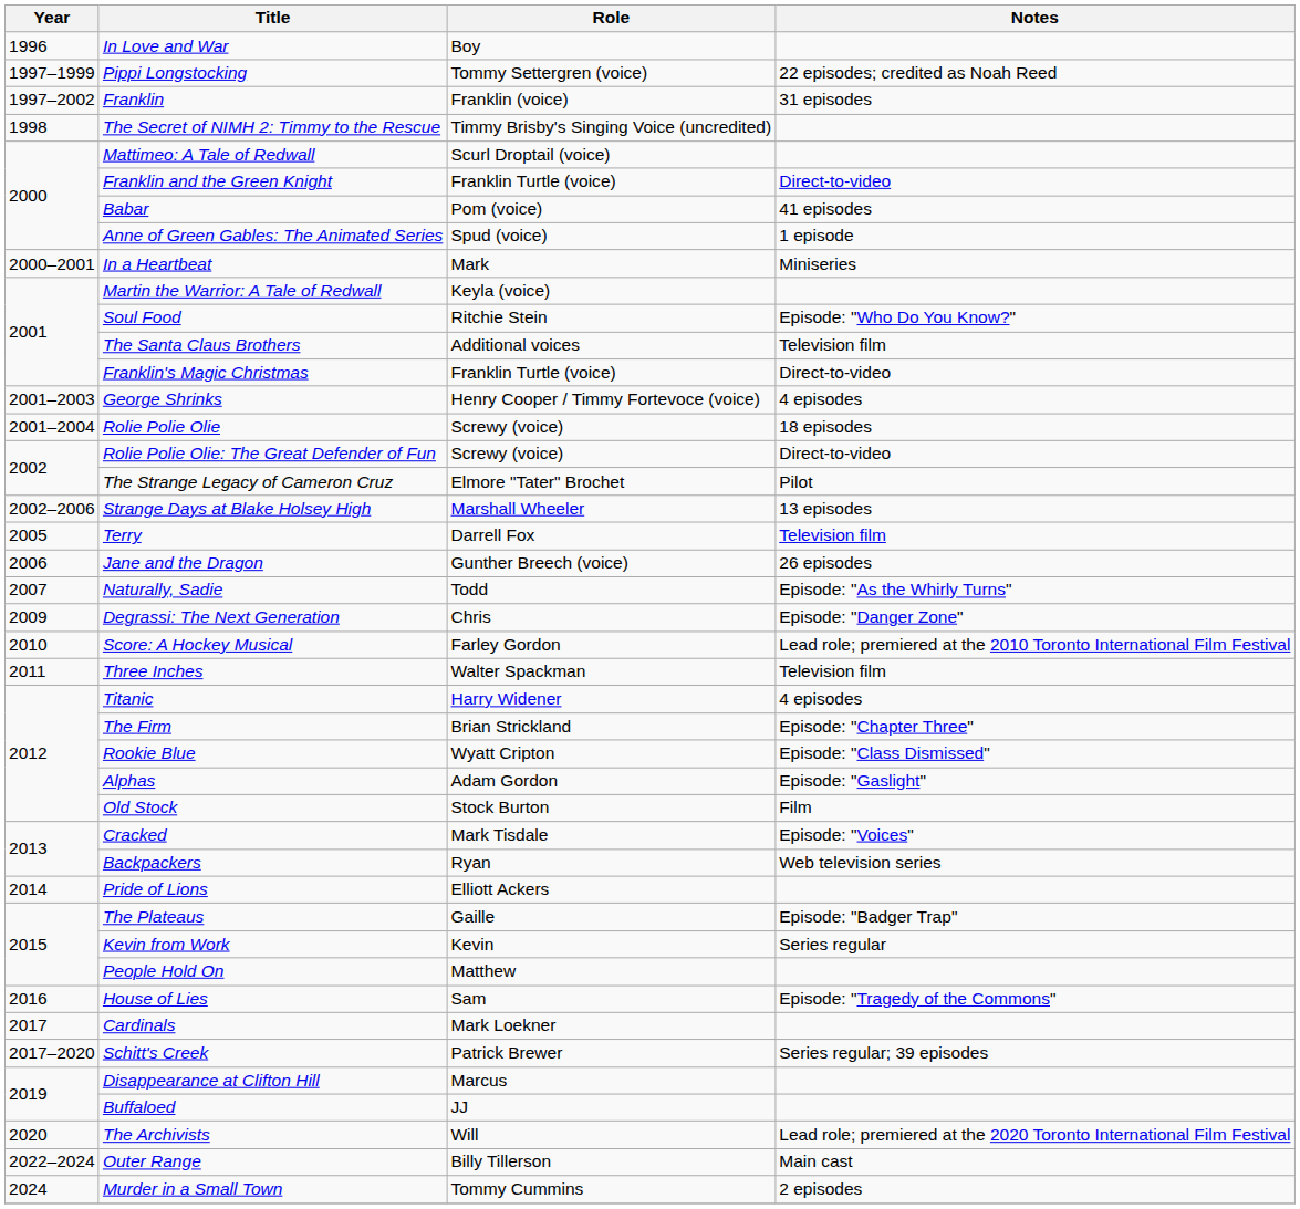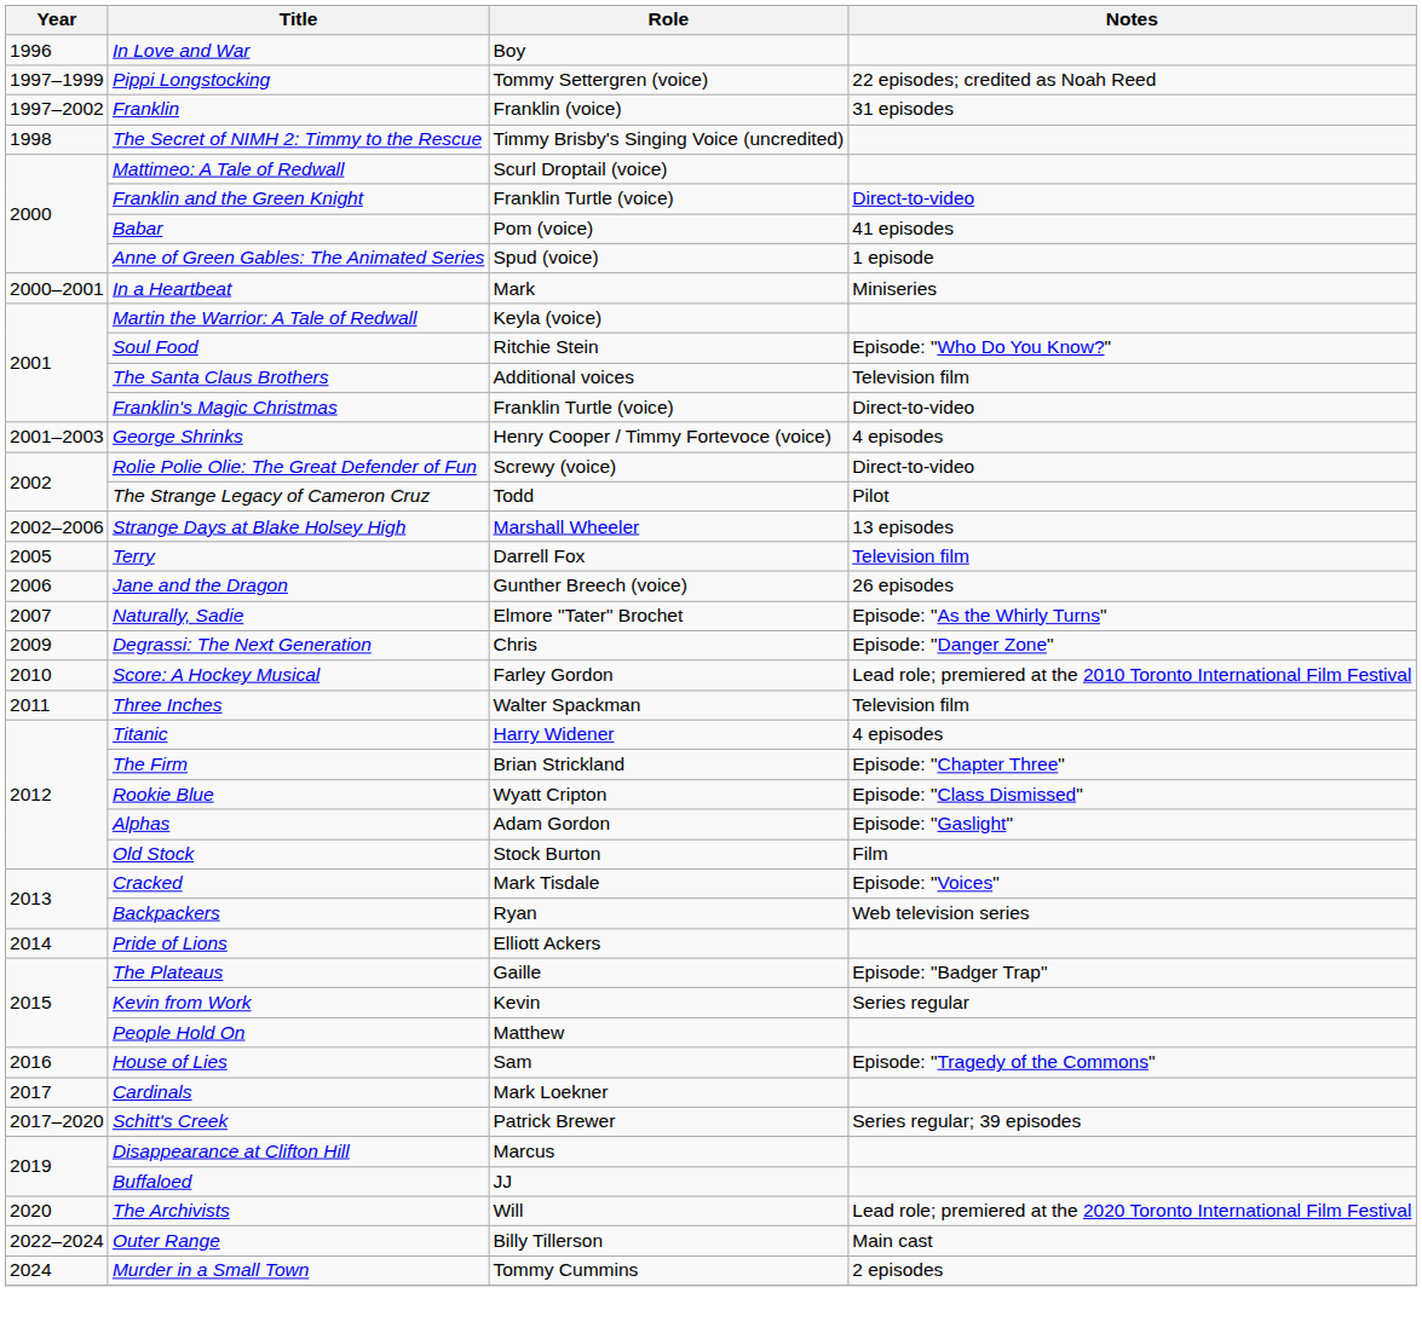 <table class="wikitable sortable">
 <tr>
 <th>Year</th>
 <th>Title</th>
 <th>Role</th>
 <th class="unsortable">Notes</th>
 </tr>
 <tr>
 <td>1996</td>
 <td><em><a href='#'>In Love and War</a></em></td>
 <td>Boy</td>
 <td></td>
 </tr>
 <tr>
 <td>1997–1999</td>
 <td><em><a href='#'>Pippi Longstocking</a></em></td>
 <td>Tommy Settergren (voice)</td>
 <td>22 episodes; credited as Noah Reed</td>
 </tr>
 <tr>
 <td>1997–2002</td>
 <td><em><a href='#'>Franklin</a></em></td>
 <td>Franklin (voice)</td>
 <td>31 episodes</td>
 </tr>
 <tr>
 <td>1998</td>
 <td data-sort-value="Secret of NIMH 2: Timmy to the Rescue, The"><em><a href='#'>The Secret of NIMH 2: Timmy to the Rescue</a></em></td>
 <td>Timmy Brisby's Singing Voice (uncredited)</td>
 <td></td>
 </tr>
 <tr>
 <td rowspan="4">2000</td>
 <td><em><a href='#'>Mattimeo: A Tale of Redwall</a></em></td>
 <td>Scurl Droptail (voice)</td>
 <td></td>
 </tr>
 <tr>
 <td><em><a href='#'>Franklin and the Green Knight</a></em></td>
 <td>Franklin Turtle (voice)</td>
 <td><a href='#'>Direct-to-video</a></td>
 </tr>
 <tr>
 <td><em><a href='#'>Babar</a></em></td>
 <td>Pom (voice)</td>
 <td>41 episodes</td>
 </tr>
 <tr>
 <td><em><a href='#'>Anne of Green Gables: The Animated Series</a></em></td>
 <td>Spud (voice)</td>
 <td>1 episode</td>
 </tr>
 <tr>
 <td>2000–2001</td>
 <td><em><a href='#'>In a Heartbeat</a></em></td>
 <td>Mark</td>
 <td>Miniseries</td>
 </tr>
 <tr>
 <td rowspan="4">2001</td>
 <td><em><a href='#'>Martin the Warrior: A Tale of Redwall</a></em></td>
 <td>Keyla (voice)</td>
 <td></td>
 </tr>
 <tr>
 <td><em><a href='#'>Soul Food</a></em></td>
 <td>Ritchie Stein</td>
 <td>Episode: "<a href='#'>Who Do You Know?</a>"</td>
 </tr>
 <tr>
 <td><em><a href='#'>The Santa Claus Brothers</a></em></td>
 <td>Additional voices</td>
 <td>Television film</td>
 </tr>
 <tr>
 <td><em><a href='#'>Franklin's Magic Christmas</a></em></td>
 <td>Franklin Turtle (voice)</td>
 <td>Direct-to-video</td>
 </tr>
 <tr>
 <td>2001–2003</td>
 <td><em><a href='#'>George Shrinks</a></em></td>
 <td>Henry Cooper / Timmy Fortevoce (voice)</td>
 <td>4 episodes</td>
 </tr>
 <tr>
-<td>2001–2004</td>
-<td><em><a href='#'>Rolie Polie Olie</a></em></td>
-<td>Screwy (voice)</td>
-<td>18 episodes</td>
-</tr>
-<tr>
 <td rowspan="2">2002</td>
 <td><em><a href='#'>Rolie Polie Olie: The Great Defender of Fun</a></em></td>
 <td>Screwy (voice)</td>
 <td>Direct-to-video</td>
 </tr>
 <tr>
 <td data-sort-value="Strange Legacy of Cameron Cruz, The"><em>The Strange Legacy of Cameron Cruz</em></td>
-<td>Elmore "Tater" Brochet</td>
+<td>Todd</td>
 <td>Pilot</td>
 </tr>
 <tr>
 <td>2002–2006</td>
 <td><em><a href='#'>Strange Days at Blake Holsey High</a></em></td>
 <td><a href='#'>Marshall Wheeler</a></td>
 <td>13 episodes</td>
 </tr>
 <tr>
 <td>2005</td>
 <td><em><a href='#'>Terry</a></em></td>
 <td>Darrell Fox</td>
 <td><a href='#'>Television film</a></td>
 </tr>
 <tr>
 <td>2006</td>
 <td><em><a href='#'>Jane and the Dragon</a></em></td>
 <td>Gunther Breech (voice)</td>
 <td>26 episodes</td>
 </tr>
 <tr>
 <td>2007</td>
 <td><em><a href='#'>Naturally, Sadie</a></em></td>
-<td>Todd</td>
+<td>Elmore "Tater" Brochet</td>
 <td>Episode: "<a href='#'>As the Whirly Turns</a>"</td>
 </tr>
 <tr>
 <td>2009</td>
 <td><em><a href='#'>Degrassi: The Next Generation</a></em></td>
 <td>Chris</td>
 <td>Episode: "<a href='#'>Danger Zone</a>"</td>
 </tr>
 <tr>
 <td>2010</td>
 <td><em><a href='#'>Score: A Hockey Musical</a></em></td>
 <td>Farley Gordon</td>
 <td>Lead role; premiered at the <a href='#'>2010 Toronto International Film Festival</a></td>
 </tr>
 <tr>
 <td>2011</td>
 <td><em><a href='#'>Three Inches</a></em></td>
 <td>Walter Spackman</td>
 <td>Television film</td>
 </tr>
 <tr>
 <td rowspan="5">2012</td>
 <td><em><a href='#'>Titanic</a></em></td>
 <td><a href='#'>Harry Widener</a></td>
 <td>4 episodes</td>
 </tr>
 <tr>
 <td data-sort-value="Firm, The"><em><a href='#'>The Firm</a></em></td>
 <td>Brian Strickland</td>
 <td>Episode: "<a href='#'>Chapter Three</a>"</td>
 </tr>
 <tr>
 <td><em><a href='#'>Rookie Blue</a></em></td>
 <td>Wyatt Cripton</td>
 <td>Episode: "<a href='#'>Class Dismissed</a>"</td>
 </tr>
 <tr>
 <td><em><a href='#'>Alphas</a></em></td>
 <td>Adam Gordon</td>
 <td>Episode: "<a href='#'>Gaslight</a>"</td>
 </tr>
 <tr>
 <td><em><a href='#'>Old Stock</a></em></td>
 <td>Stock Burton</td>
 <td>Film</td>
 </tr>
 <tr>
 <td rowspan="2">2013</td>
 <td><em><a href='#'>Cracked</a></em></td>
 <td>Mark Tisdale</td>
 <td>Episode: "<a href='#'>Voices</a>"</td>
 </tr>
 <tr>
 <td><em><a href='#'>Backpackers</a></em></td>
 <td>Ryan</td>
 <td>Web television series</td>
 </tr>
 <tr>
 <td>2014</td>
 <td><em><a href='#'>Pride of Lions</a></em></td>
 <td>Elliott Ackers</td>
 <td></td>
 </tr>
 <tr>
 <td rowspan="3">2015</td>
 <td data-sort-value="Plateaus, The"><em><a href='#'>The Plateaus</a></em></td>
 <td>Gaille</td>
 <td>Episode: "Badger Trap"</td>
 </tr>
 <tr>
 <td><em><a href='#'>Kevin from Work</a></em></td>
 <td>Kevin</td>
 <td>Series regular</td>
 </tr>
 <tr>
 <td><em><a href='#'>People Hold On</a></em></td>
 <td>Matthew</td>
 <td></td>
 </tr>
 <tr>
 <td>2016</td>
 <td><em><a href='#'>House of Lies</a></em></td>
 <td>Sam</td>
 <td>Episode: "<a href='#'>Tragedy of the Commons</a>"</td>
 </tr>
 <tr>
 <td>2017</td>
 <td><em><a href='#'>Cardinals</a></em></td>
 <td>Mark Loekner</td>
 <td></td>
 </tr>
 <tr>
 <td>2017–2020</td>
 <td><em><a href='#'>Schitt's Creek</a></em></td>
 <td>Patrick Brewer</td>
 <td>Series regular; 39 episodes</td>
 </tr>
 <tr>
 <td rowspan="2">2019</td>
 <td><em><a href='#'>Disappearance at Clifton Hill</a></em></td>
 <td>Marcus</td>
 <td></td>
 </tr>
 <tr>
 <td><em><a href='#'>Buffaloed</a></em></td>
 <td>JJ</td>
 <td></td>
 </tr>
 <tr>
 <td>2020</td>
 <td data-sort-value="Archivists, The"><em><a href='#'>The Archivists</a></em></td>
 <td>Will</td>
 <td>Lead role; premiered at the <a href='#'>2020 Toronto International Film Festival</a></td>
 </tr>
 <tr>
 <td>2022–2024</td>
 <td><em><a href='#'>Outer Range</a></em></td>
 <td>Billy Tillerson</td>
 <td>Main cast</td>
 </tr>
 <tr>
 <td>2024</td>
 <td><a href='#'><em>Murder in a Small Town</em></a></td>
 <td>Tommy Cummins</td>
 <td>2 episodes</td>
 </tr>
 <tr>
 </tr>
 </table>
